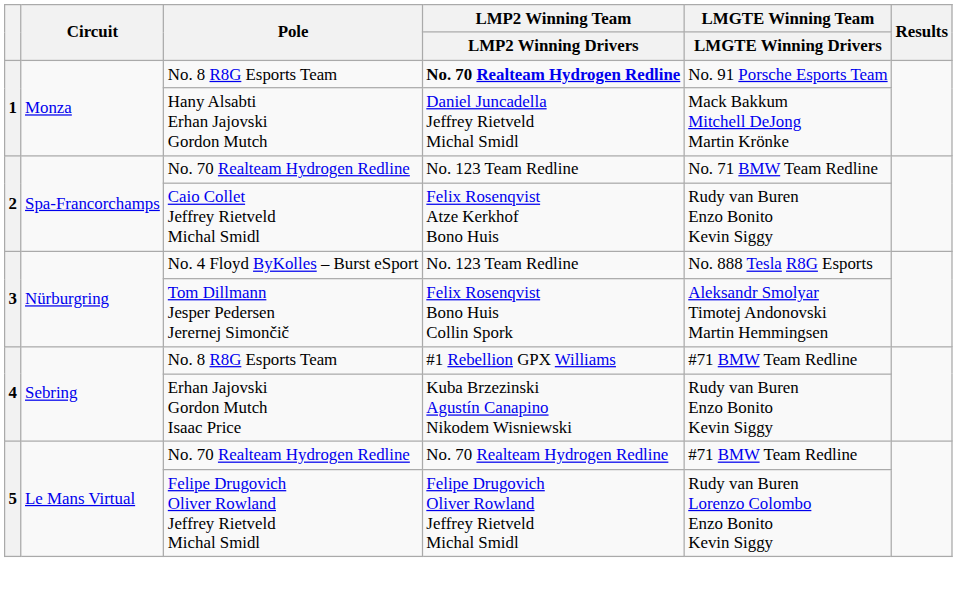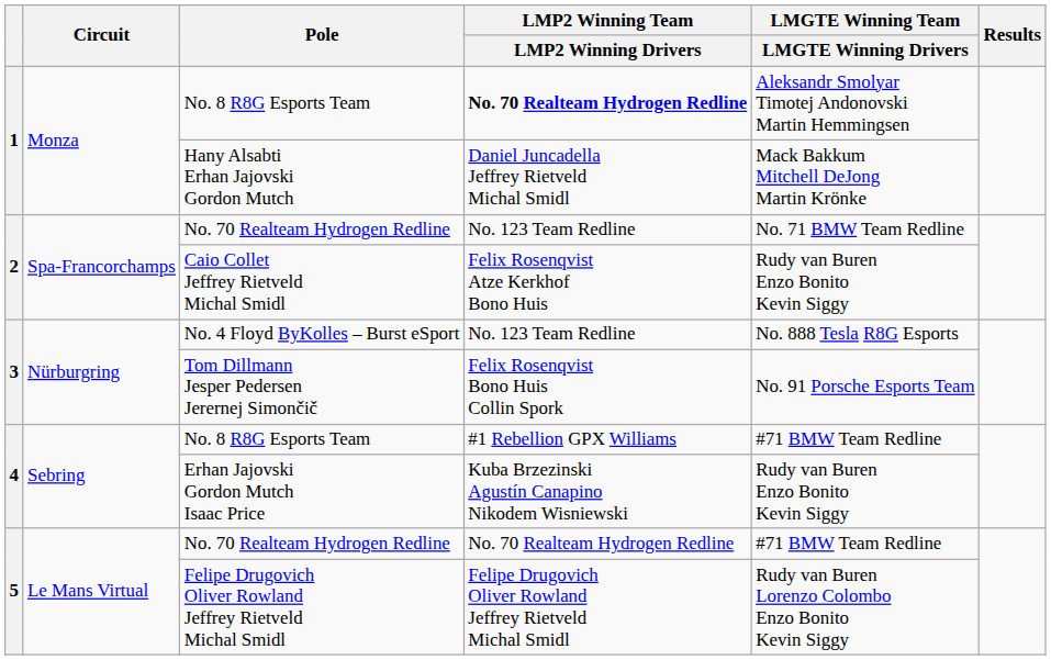 <table class="wikitable" style="font-size:85%;">
 <tr>
 <th rowspan=2></th>
 <th rowspan=2>Circuit</th>
 <th rowspan=2>Pole</th>
 <th>LMP2 Winning Team</th>
 <th>LMGTE Winning Team</th>
 <th rowspan=2>Results</th>
 </tr>
 <tr>
 <th>LMP2 Winning Drivers</th>
 <th>LMGTE Winning Drivers</th>
 </tr>
 <tr>
 <th rowspan=2>1</th>
 <td rowspan=2> <a href='#'>Monza</a></td>
 <td> No. 8 <a href='#'>R8G</a> Esports Team</td>
 <td><strong> No. 70 <a href='#'>Realteam Hydrogen Redline</a></strong></td>
-<td> No. 91 <a href='#'>Porsche Esports Team</a></td>
+<td> <a href='#'>Aleksandr Smolyar</a><br> Timotej Andonovski<br> Martin Hemmingsen</td>
 <td rowspan="2"></td>
 </tr>
 <tr>
 <td> Hany Alsabti<br> Erhan Jajovski<br> Gordon Mutch</td>
 <td> <a href='#'>Daniel Juncadella</a><br> Jeffrey Rietveld<br> Michal Smidl</td>
 <td> Mack Bakkum<br> <a href='#'>Mitchell DeJong</a><br> Martin Krönke</td>
 </tr>
 <tr>
 <th rowspan=2>2</th>
 <td rowspan=2> <a href='#'>Spa-Francorchamps</a></td>
 <td> No. 70 <a href='#'>Realteam Hydrogen Redline</a></td>
 <td> No. 123 Team Redline</td>
 <td> No. 71 <a href='#'>BMW</a> Team Redline</td>
 <td rowspan="2"></td>
 </tr>
 <tr>
 <td> <a href='#'>Caio Collet</a><br> Jeffrey Rietveld<br> Michal Smidl</td>
 <td> <a href='#'>Felix Rosenqvist</a><br> Atze Kerkhof<br> Bono Huis</td>
 <td> Rudy van Buren<br> Enzo Bonito<br> Kevin Siggy</td>
 </tr>
 <tr>
 <th rowspan=2>3</th>
 <td rowspan=2> <a href='#'>Nürburgring</a></td>
 <td> No. 4 Floyd <a href='#'>ByKolles</a> – Burst eSport</td>
 <td> No. 123 Team Redline</td>
 <td> No. 888 <a href='#'>Tesla</a> <a href='#'>R8G</a> Esports</td>
 <td rowspan="2"></td>
 </tr>
 <tr>
 <td> <a href='#'>Tom Dillmann</a><br> Jesper Pedersen<br> Jerernej Simončič</td>
 <td> <a href='#'>Felix Rosenqvist</a><br> Bono Huis<br> Collin Spork</td>
-<td> <a href='#'>Aleksandr Smolyar</a><br> Timotej Andonovski<br> Martin Hemmingsen</td>
+<td> No. 91 <a href='#'>Porsche Esports Team</a></td>
 </tr>
 <tr>
 <th rowspan=2>4</th>
 <td rowspan=2> <a href='#'>Sebring</a></td>
 <td> No. 8 <a href='#'>R8G</a> Esports Team</td>
 <td> #1 <a href='#'>Rebellion</a> GPX <a href='#'>Williams</a></td>
 <td> #71 <a href='#'>BMW</a> Team Redline</td>
 <td rowspan="2"></td>
 </tr>
 <tr>
 <td> Erhan Jajovski<br> Gordon Mutch<br> Isaac Price</td>
 <td> Kuba Brzezinski<br> <a href='#'>Agustín Canapino</a><br> Nikodem Wisniewski</td>
 <td> Rudy van Buren<br> Enzo Bonito<br> Kevin Siggy</td>
 </tr>
 <tr>
 <th rowspan=2>5</th>
 <td rowspan=2> <a href='#'>Le Mans Virtual</a></td>
 <td> No. 70 <a href='#'>Realteam Hydrogen Redline</a></td>
 <td> No. 70 <a href='#'>Realteam Hydrogen Redline</a></td>
 <td> #71 <a href='#'>BMW</a> Team Redline</td>
 <td rowspan="2"></td>
 </tr>
 <tr>
 <td> <a href='#'>Felipe Drugovich</a><br> <a href='#'>Oliver Rowland</a><br> Jeffrey Rietveld<br> Michal Smidl</td>
 <td> <a href='#'>Felipe Drugovich</a><br> <a href='#'>Oliver Rowland</a><br> Jeffrey Rietveld<br> Michal Smidl</td>
 <td> Rudy van Buren<br> <a href='#'>Lorenzo Colombo</a><br> Enzo Bonito<br> Kevin Siggy</td>
 </tr>
 </table>
